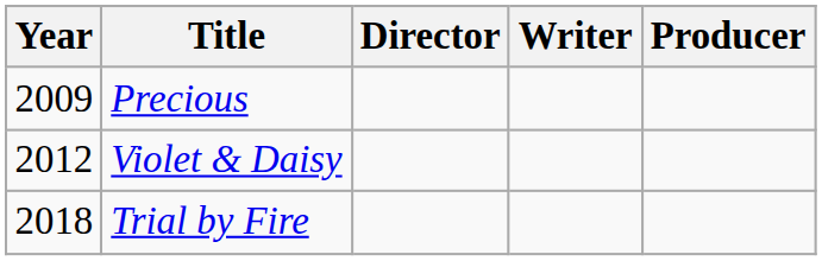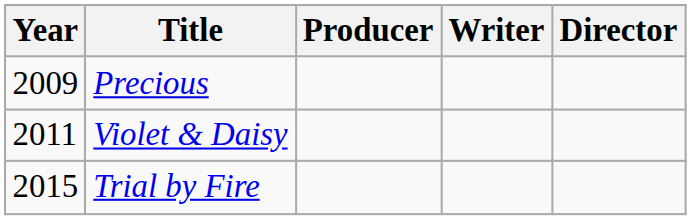 <table class="wikitable">
 <tr>
 <th>Year</th>
 <th>Title</th>
+<th>Producer</th>
+<th>Writer</th>
 <th>Director</th>
-<th>Writer</th>
-<th>Producer</th>
 </tr>
 <tr>
 <td>2009</td>
 <td><em><a href='#'>Precious</a></em></td>
 <td></td>
 <td></td>
 <td></td>
 </tr>
 <tr>
-<td>2012</td>
+<td>2011</td>
 <td><em><a href='#'>Violet & Daisy</a></em></td>
 <td></td>
 <td></td>
 <td></td>
 </tr>
 <tr>
-<td>2018</td>
+<td>2015</td>
 <td><em><a href='#'>Trial by Fire</a></em></td>
 <td></td>
 <td></td>
 <td></td>
 </tr>
 </table>
